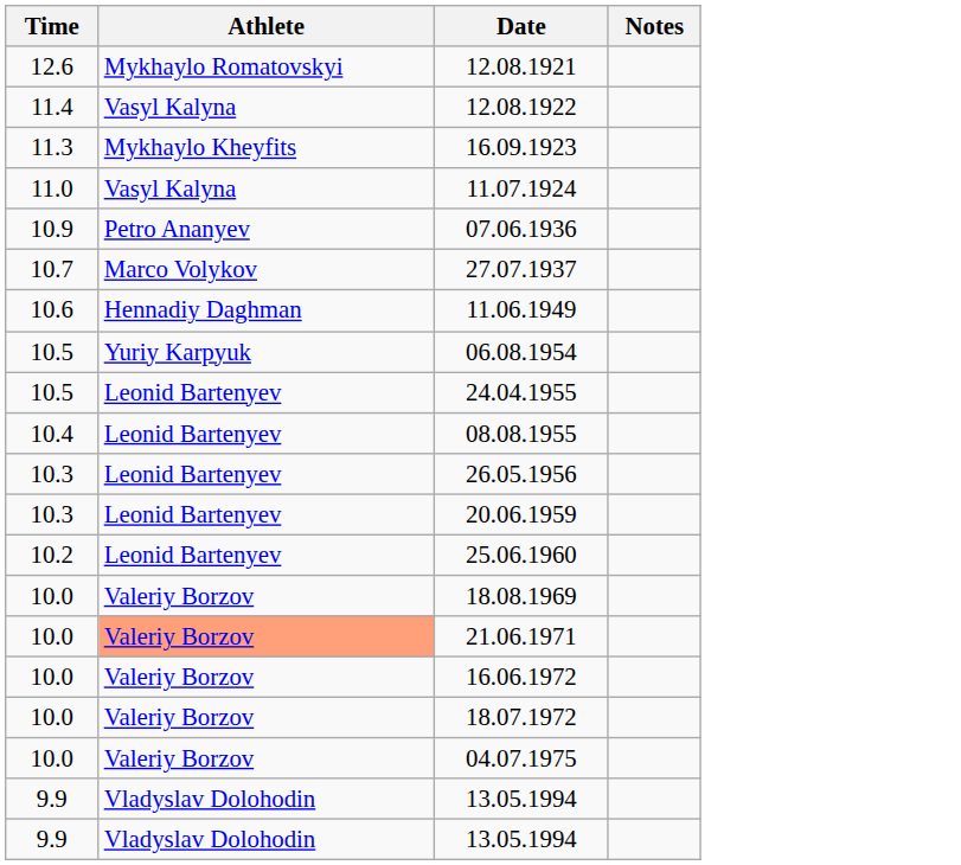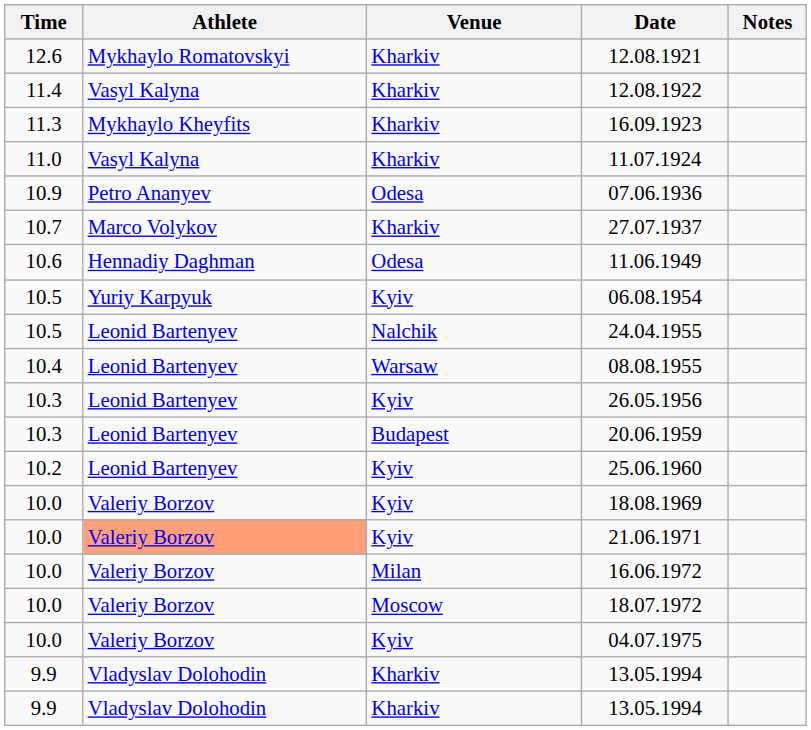 <table class="wikitable" style="font-size:95%">
 <tr>
 <th style="width:50px">Time</th>
 <th style="width:200px">Athlete</th>
+<th style="width:150px">Venue</th>
 <th style="width:100px">Date</th>
 <th style="width:50px">Notes</th>
 </tr>
 <tr>
 <td align=center>12.6</td>
 <td><a href='#'>Mykhaylo Romatovskyi</a></td>
+<td> <a href='#'>Kharkiv</a></td>
 <td align=center>12.08.1921</td>
 <td align=center></td>
 </tr>
 <tr>
 <td align=center>11.4</td>
 <td><a href='#'>Vasyl Kalyna</a></td>
+<td> <a href='#'>Kharkiv</a></td>
 <td align=center>12.08.1922</td>
 <td align=center></td>
 </tr>
 <tr>
 <td align=center>11.3</td>
 <td><a href='#'>Mykhaylo Kheyfits</a></td>
+<td> <a href='#'>Kharkiv</a></td>
 <td align=center>16.09.1923</td>
 <td align=center></td>
 </tr>
 <tr>
 <td align=center>11.0</td>
 <td><a href='#'>Vasyl Kalyna</a></td>
+<td> <a href='#'>Kharkiv</a></td>
 <td align=center>11.07.1924</td>
 <td align=center></td>
 </tr>
 <tr>
 <td align=center>10.9</td>
 <td><a href='#'>Petro Ananyev</a></td>
+<td> <a href='#'>Odesa</a></td>
 <td align=center>07.06.1936</td>
 <td align=center></td>
 </tr>
 <tr>
 <td align=center>10.7</td>
 <td><a href='#'>Marco Volykov</a></td>
+<td> <a href='#'>Kharkiv</a></td>
 <td align=center>27.07.1937</td>
 <td align=center></td>
 </tr>
 <tr>
 <td align=center>10.6</td>
 <td><a href='#'>Hennadiy Daghman</a></td>
+<td> <a href='#'>Odesa</a></td>
 <td align=center>11.06.1949</td>
 <td align=center></td>
 </tr>
 <tr>
 <td align=center>10.5</td>
 <td><a href='#'>Yuriy Karpyuk</a></td>
+<td> <a href='#'>Kyiv</a></td>
 <td align=center>06.08.1954</td>
 <td align=center></td>
 </tr>
 <tr>
 <td align=center>10.5</td>
 <td><a href='#'>Leonid Bartenyev</a></td>
+<td> <a href='#'>Nalchik</a></td>
 <td align=center>24.04.1955</td>
 <td align=center></td>
 </tr>
 <tr>
 <td align=center>10.4</td>
 <td><a href='#'>Leonid Bartenyev</a></td>
+<td> <a href='#'>Warsaw</a></td>
 <td align=center>08.08.1955</td>
 <td align=center></td>
 </tr>
 <tr>
 <td align=center>10.3</td>
 <td><a href='#'>Leonid Bartenyev</a></td>
+<td> <a href='#'>Kyiv</a></td>
 <td align=center>26.05.1956</td>
 <td align=center></td>
 </tr>
 <tr>
 <td align=center>10.3</td>
 <td><a href='#'>Leonid Bartenyev</a></td>
+<td> <a href='#'>Budapest</a></td>
 <td align=center>20.06.1959</td>
 <td align=center></td>
 </tr>
 <tr>
 <td align=center>10.2</td>
 <td><a href='#'>Leonid Bartenyev</a></td>
+<td> <a href='#'>Kyiv</a></td>
 <td align=center>25.06.1960</td>
 <td align=center></td>
 </tr>
 <tr>
 <td align=center>10.0</td>
 <td><a href='#'>Valeriy Borzov</a></td>
+<td> <a href='#'>Kyiv</a></td>
 <td align=center>18.08.1969</td>
 <td align=center></td>
 </tr>
 <tr>
 <td align=center>10.0</td>
 <td style="background: lightsalmon;"><a href='#'>Valeriy Borzov</a></td>
+<td> <a href='#'>Kyiv</a></td>
 <td align=center>21.06.1971</td>
 <td align=center></td>
 </tr>
 <tr>
 <td align=center>10.0</td>
 <td><a href='#'>Valeriy Borzov</a></td>
+<td> <a href='#'>Milan</a></td>
 <td align=center>16.06.1972</td>
 <td align=center></td>
 </tr>
 <tr>
 <td align=center>10.0</td>
 <td><a href='#'>Valeriy Borzov</a></td>
+<td> <a href='#'>Moscow</a></td>
 <td align=center>18.07.1972</td>
 <td align=center></td>
 </tr>
 <tr>
 <td align=center>10.0</td>
 <td><a href='#'>Valeriy Borzov</a></td>
+<td> <a href='#'>Kyiv</a></td>
 <td align=center>04.07.1975</td>
 <td align=center></td>
 </tr>
 <tr>
 <td align=center>9.9</td>
 <td><a href='#'>Vladyslav Dolohodin</a></td>
+<td> <a href='#'>Kharkiv</a></td>
 <td align=center>13.05.1994</td>
 <td align=center></td>
 </tr>
 <tr>
 <td align=center>9.9</td>
 <td><a href='#'>Vladyslav Dolohodin</a></td>
+<td> <a href='#'>Kharkiv</a></td>
 <td align=center>13.05.1994</td>
 <td align=center></td>
 </tr>
 </table>
